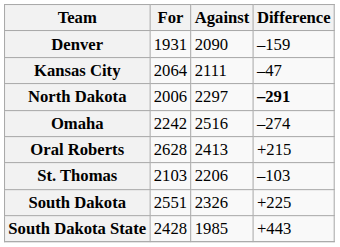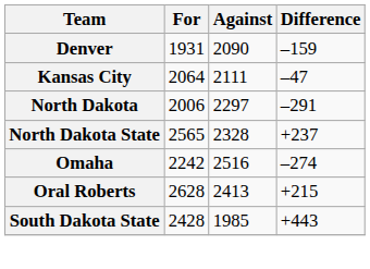 <table class="wikitable sortable">
 <tr>
 <th scope="col">Team</th>
 <th scope="col">For</th>
 <th scope="col">Against</th>
 <th scope="col">Difference</th>
 </tr>
 <tr>
 <th style=>Denver</th>
 <td>1931</td>
 <td>2090</td>
 <td>–159</td>
 </tr>
 <tr>
 <th style=>Kansas City</th>
 <td>2064</td>
 <td>2111</td>
 <td>–47</td>
 </tr>
 <tr>
 <th style=>North Dakota</th>
 <td>2006</td>
 <td>2297</td>
-<td><strong>–291</strong></td>
+<td>–291</td>
+</tr>
+<tr>
+<th style=>North Dakota State</th>
+<td>2565</td>
+<td>2328</td>
+<td>+237</td>
 </tr>
 <tr>
 <th style=>Omaha</th>
 <td>2242</td>
 <td>2516</td>
 <td>–274</td>
 </tr>
 <tr>
 <th style=>Oral Roberts</th>
 <td>2628</td>
 <td>2413</td>
 <td>+215</td>
 </tr>
 <tr>
-<th style=>St. Thomas</th>
-<td>2103</td>
-<td>2206</td>
-<td>–103</td>
-</tr>
-<tr>
-<th style=>South Dakota</th>
-<td>2551</td>
-<td>2326</td>
-<td>+225</td>
-</tr>
-<tr>
 <th style=>South Dakota State</th>
 <td>2428</td>
 <td>1985</td>
 <td>+443</td>
 </tr>
 <tr>
 </tr>
 </table>
